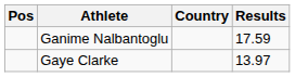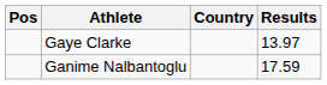 <table class="wikitable">
 <tr>
 <th>Pos</th>
 <th>Athlete</th>
 <th>Country</th>
 <th>Results</th>
 </tr>
 <tr>
 <td align="center"></td>
+<td>Gaye Clarke</td>
+<td></td>
+<td>13.97</td>
+</tr>
+<tr>
+<td align="center"></td>
 <td>Ganime Nalbantoglu</td>
 <td></td>
 <td>17.59</td>
 </tr>
-<tr>
-<td align="center"></td>
-<td>Gaye Clarke</td>
-<td></td>
-<td>13.97</td>
-</tr>
 </table>
